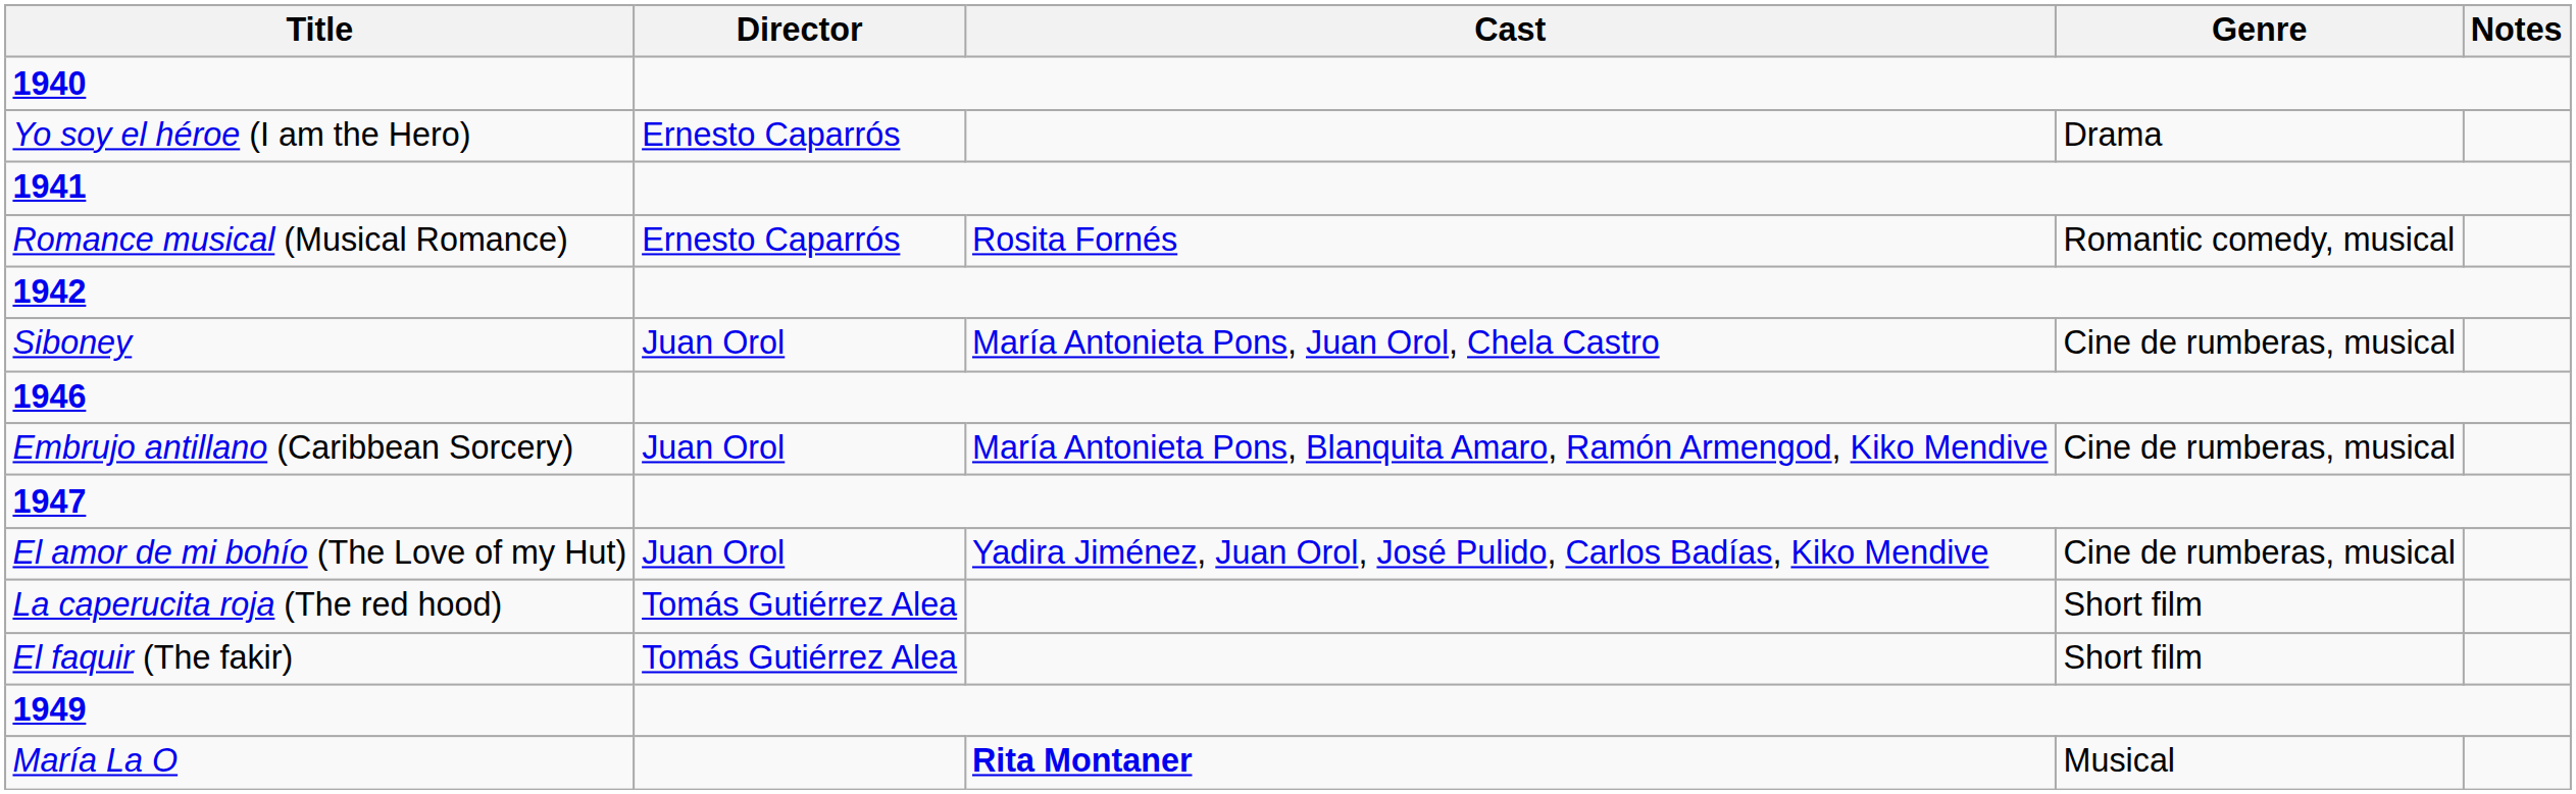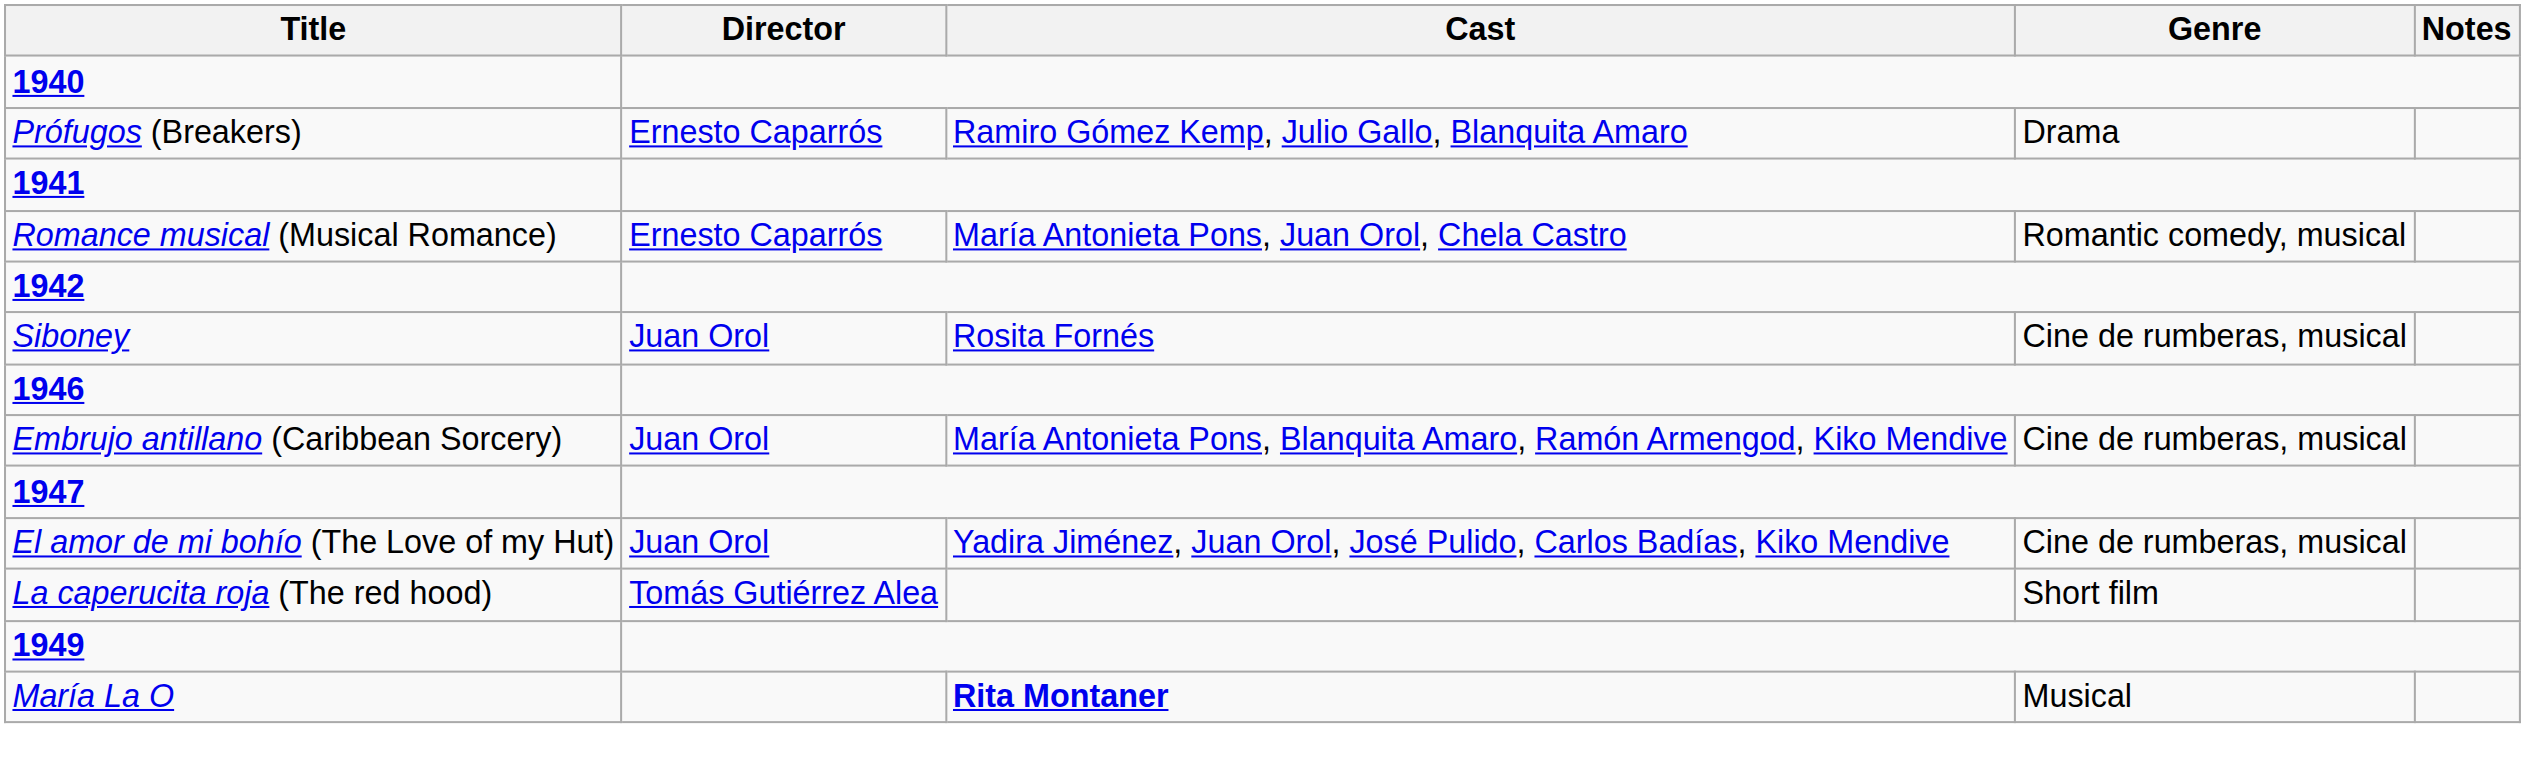 <table class="wikitable">
 <tr>
 <th>Title</th>
 <th>Director</th>
 <th>Cast</th>
 <th>Genre</th>
 <th>Notes</th>
 </tr>
 <tr>
 <td><strong><a href='#'>1940</a></strong></td>
 </tr>
 <tr>
-<td><em><a href='#'>Yo soy el héroe</a></em> (I am the Hero)</td>
+<td><em><a href='#'>Prófugos</a></em> (Breakers)</td>
 <td><a href='#'>Ernesto Caparrós</a></td>
-<td></td>
+<td><a href='#'>Ramiro Gómez Kemp</a>, <a href='#'>Julio Gallo</a>, <a href='#'>Blanquita Amaro</a></td>
 <td>Drama</td>
 <td></td>
 </tr>
 <tr>
 <td><strong><a href='#'>1941</a></strong></td>
 </tr>
 <tr>
 <td><em><a href='#'>Romance musical</a></em> (Musical Romance)</td>
 <td><a href='#'>Ernesto Caparrós</a></td>
-<td><a href='#'>Rosita Fornés</a></td>
+<td><a href='#'>María Antonieta Pons</a>, <a href='#'>Juan Orol</a>, <a href='#'>Chela Castro</a></td>
 <td>Romantic comedy, musical</td>
 <td></td>
 </tr>
 <tr>
 <td><strong><a href='#'>1942</a></strong></td>
 </tr>
 <tr>
 <td><em><a href='#'>Siboney</a></em></td>
 <td><a href='#'>Juan Orol</a></td>
-<td><a href='#'>María Antonieta Pons</a>, <a href='#'>Juan Orol</a>, <a href='#'>Chela Castro</a></td>
+<td><a href='#'>Rosita Fornés</a></td>
 <td>Cine de rumberas, musical</td>
 <td></td>
 </tr>
 <tr>
 <td><strong><a href='#'>1946</a></strong></td>
 </tr>
 <tr>
 <td><em><a href='#'>Embrujo antillano</a></em> (Caribbean Sorcery)</td>
 <td><a href='#'>Juan Orol</a></td>
 <td><a href='#'>María Antonieta Pons</a>, <a href='#'>Blanquita Amaro</a>, <a href='#'>Ramón Armengod</a>, <a href='#'>Kiko Mendive</a></td>
 <td>Cine de rumberas, musical</td>
 <td></td>
 </tr>
 <tr>
 <td><strong><a href='#'>1947</a></strong></td>
 </tr>
 <tr>
 <td><em><a href='#'>El amor de mi bohío</a></em> (The Love of my Hut)</td>
 <td><a href='#'>Juan Orol</a></td>
 <td><a href='#'>Yadira Jiménez</a>, <a href='#'>Juan Orol</a>, <a href='#'>José Pulido</a>, <a href='#'>Carlos Badías</a>, <a href='#'>Kiko Mendive</a></td>
 <td>Cine de rumberas, musical</td>
 <td></td>
 </tr>
 <tr>
 <td><em><a href='#'>La caperucita roja</a></em> (The red hood)</td>
 <td><a href='#'>Tomás Gutiérrez Alea</a></td>
 <td></td>
 <td>Short film</td>
 <td></td>
 </tr>
 <tr>
-<td><em><a href='#'>El faquir</a></em> (The fakir)</td>
-<td><a href='#'>Tomás Gutiérrez Alea</a></td>
-<td></td>
-<td>Short film</td>
-<td></td>
-</tr>
-<tr>
 <td><strong><a href='#'>1949</a></strong></td>
 </tr>
 <tr>
 <td><em><a href='#'>María La O</a></em></td>
 <td></td>
 <td><strong><a href='#'>Rita Montaner</a></strong></td>
 <td>Musical</td>
 <td></td>
 </tr>
 </table>
